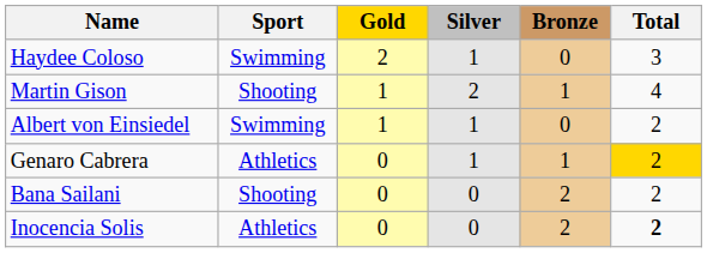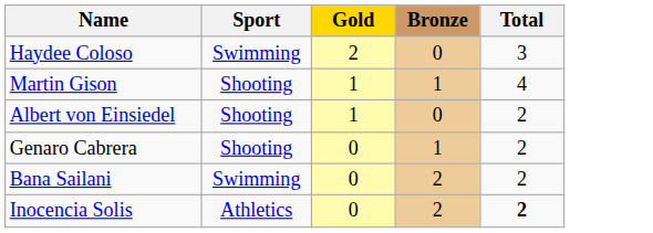 <table class="wikitable" style="text-align:center;">
 <tr>
 <th width=150>Name</th>
 <th width=80>Sport</th>
 <td bgcolor=gold width=60><strong>Gold</strong></td>
-<td bgcolor=silver width=60><strong>Silver</strong></td>
 <td bgcolor=#cc9966 width=60><strong>Bronze</strong></td>
 <th width=60>Total</th>
 </tr>
 <tr>
 <td align=left><a href='#'>Haydee Coloso</a></td>
 <td><a href='#'>Swimming</a></td>
 <td bgcolor=#fffcaf>2</td>
-<td bgcolor=#e5e5e5>1</td>
 <td bgcolor=#eecc99>0</td>
 <td>3</td>
 </tr>
 <tr>
 <td align=left><a href='#'>Martin Gison</a></td>
 <td><a href='#'>Shooting</a></td>
 <td bgcolor=#fffcaf>1</td>
-<td bgcolor=#e5e5e5>2</td>
 <td bgcolor=#eecc99>1</td>
 <td>4</td>
 </tr>
 <tr>
 <td align=left><a href='#'>Albert von Einsiedel</a></td>
-<td><a href='#'>Swimming</a></td>
+<td><a href='#'>Shooting</a></td>
 <td bgcolor=#fffcaf>1</td>
-<td bgcolor=#e5e5e5>1</td>
 <td bgcolor=#eecc99>0</td>
 <td>2</td>
 </tr>
 <tr>
 <td align=left>Genaro Cabrera</td>
-<td><a href='#'>Athletics</a></td>
+<td><a href='#'>Shooting</a></td>
 <td bgcolor=#fffcaf>0</td>
-<td bgcolor=#e5e5e5>1</td>
 <td bgcolor=#eecc99>1</td>
-<td style="background: gold;">2</td>
+<td>2</td>
 </tr>
 <tr>
 <td align=left><a href='#'>Bana Sailani</a></td>
-<td><a href='#'>Shooting</a></td>
+<td><a href='#'>Swimming</a></td>
 <td bgcolor=#fffcaf>0</td>
-<td bgcolor=#e5e5e5>0</td>
 <td bgcolor=#eecc99>2</td>
 <td>2</td>
 </tr>
 <tr>
 <td align=left><a href='#'>Inocencia Solis</a></td>
 <td><a href='#'>Athletics</a></td>
 <td bgcolor=#fffcaf>0</td>
-<td bgcolor=#e5e5e5>0</td>
 <td bgcolor=#eecc99>2</td>
 <td><strong>2</strong></td>
 </tr>
 </table>
